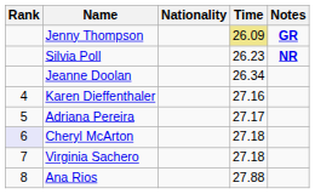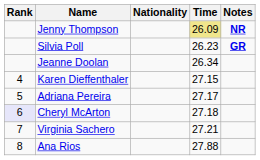 <table class="wikitable sortable" style="text-align:center">
 <tr>
 <th>Rank</th>
 <th>Name</th>
 <th>Nationality</th>
 <th>Time</th>
 <th>Notes</th>
 </tr>
 <tr>
 <td></td>
 <td align=left><a href='#'>Jenny Thompson</a></td>
 <td align=left></td>
 <td style="background: khaki;">26.09</td>
-<td><strong><a href='#'>GR</a></strong></td>
+<td><strong><a href='#'>NR</a></strong></td>
 </tr>
 <tr>
 <td></td>
 <td align=left><a href='#'>Silvia Poll</a></td>
 <td align=left></td>
 <td>26.23</td>
-<td><strong><a href='#'>NR</a></strong></td>
+<td><strong><a href='#'>GR</a></strong></td>
 </tr>
 <tr>
 <td></td>
 <td align=left><a href='#'>Jeanne Doolan</a></td>
 <td align=left></td>
 <td>26.34</td>
 <td></td>
 </tr>
 <tr>
 <td>4</td>
 <td align=left><a href='#'>Karen Dieffenthaler</a></td>
 <td align=left></td>
-<td>27.16</td>
+<td>27.15</td>
 <td></td>
 </tr>
 <tr>
 <td>5</td>
 <td align=left><a href='#'>Adriana Pereira</a></td>
 <td align=left></td>
 <td>27.17</td>
 <td></td>
 </tr>
 <tr>
 <td style="background: lavender;">6</td>
 <td align=left><a href='#'>Cheryl McArton</a></td>
 <td align=left></td>
 <td>27.18</td>
 <td></td>
 </tr>
 <tr>
 <td>7</td>
 <td align=left><a href='#'>Virginia Sachero</a></td>
 <td align=left></td>
-<td>27.18</td>
+<td>27.21</td>
 <td></td>
 </tr>
 <tr>
 <td>8</td>
 <td align=left><a href='#'>Ana Rios</a></td>
 <td align=left></td>
 <td>27.88</td>
 <td></td>
 </tr>
 </table>
